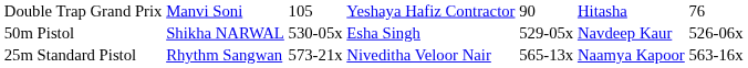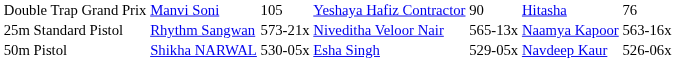 <table>
 <tr>
 <td>Double Trap Grand Prix</td>
 <td><a href='#'>Manvi Soni</a><br></td>
 <td>105</td>
 <td><a href='#'>Yeshaya Hafiz Contractor</a><br></td>
 <td>90</td>
 <td><a href='#'>Hitasha</a><br></td>
 <td>76</td>
 </tr>
 <tr>
+<td>25m Standard Pistol</td>
+<td><a href='#'>Rhythm Sangwan</a><br></td>
+<td>573-21x</td>
+<td><a href='#'>Niveditha Veloor Nair</a><br></td>
+<td>565-13x</td>
+<td><a href='#'>Naamya Kapoor</a><br></td>
+<td>563-16x</td>
+</tr>
+<tr>
 <td>50m Pistol</td>
 <td><a href='#'>Shikha NARWAL</a><br></td>
 <td>530-05x</td>
 <td><a href='#'>Esha Singh</a><br></td>
 <td>529-05x</td>
 <td><a href='#'>Navdeep Kaur</a><br></td>
 <td>526-06x</td>
 </tr>
-<tr>
-<td>25m Standard Pistol</td>
-<td><a href='#'>Rhythm Sangwan</a><br></td>
-<td>573-21x</td>
-<td><a href='#'>Niveditha Veloor Nair</a><br></td>
-<td>565-13x</td>
-<td><a href='#'>Naamya Kapoor</a><br></td>
-<td>563-16x</td>
-</tr>
 </table>
